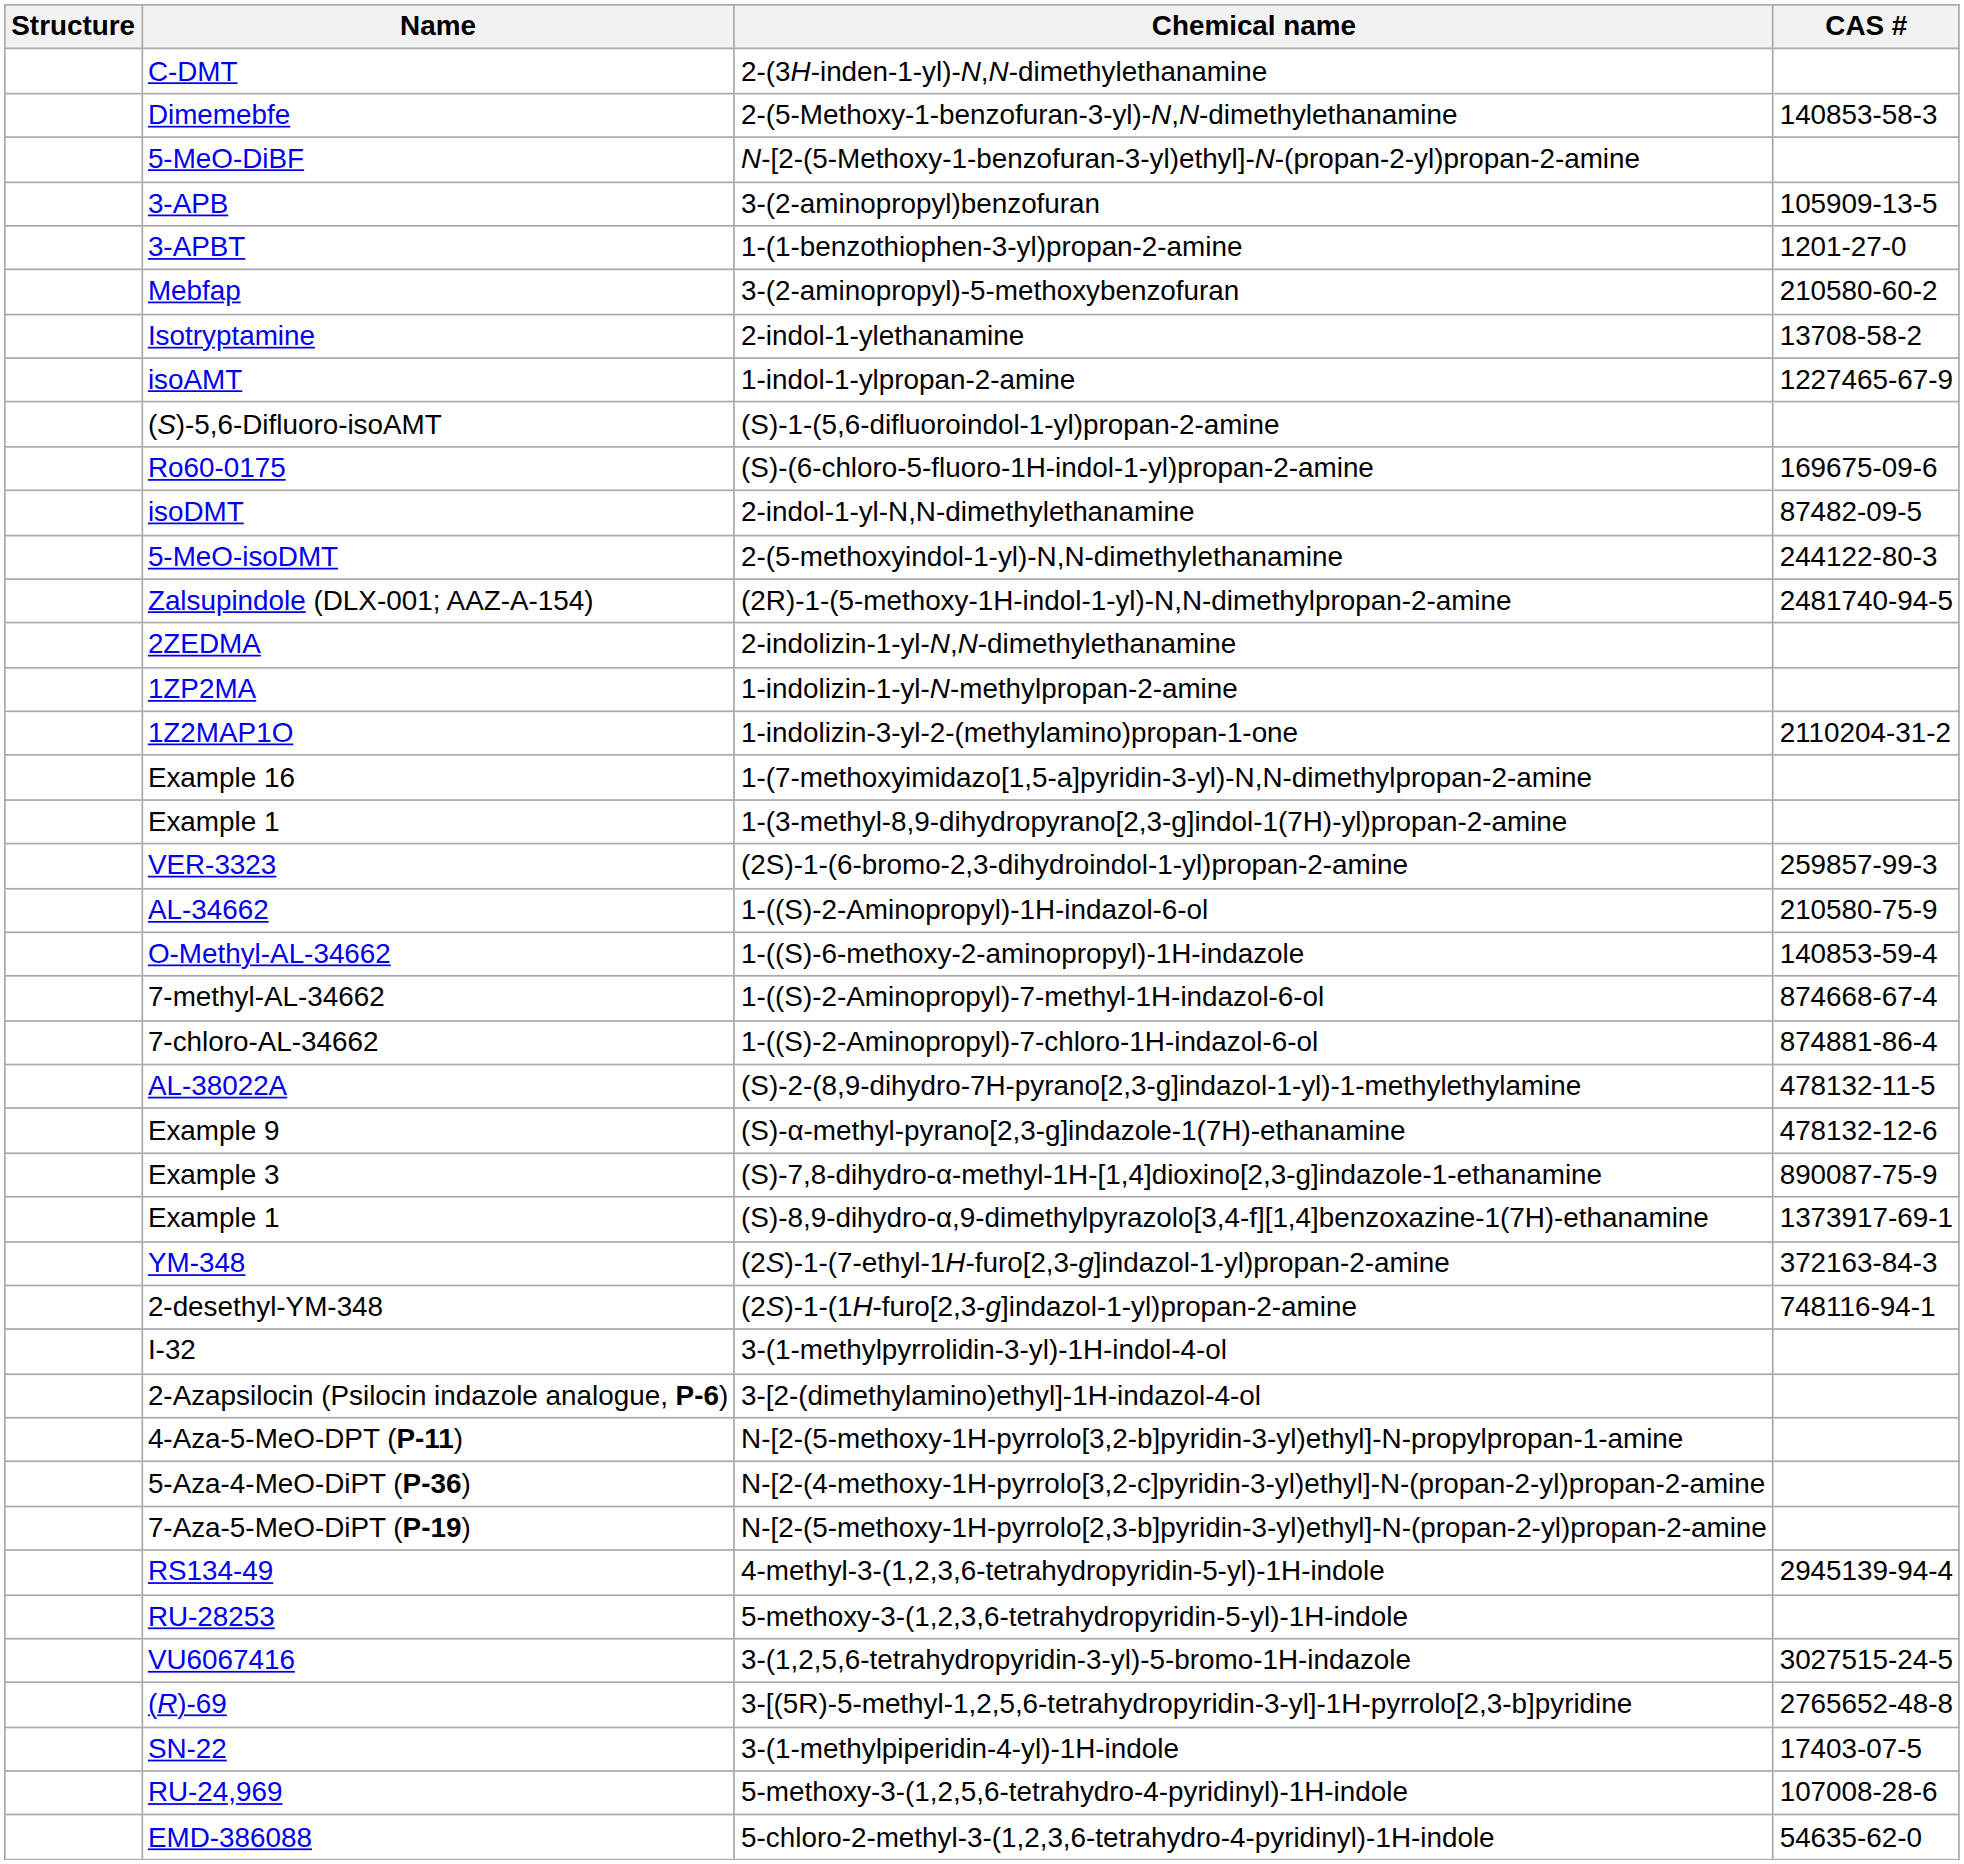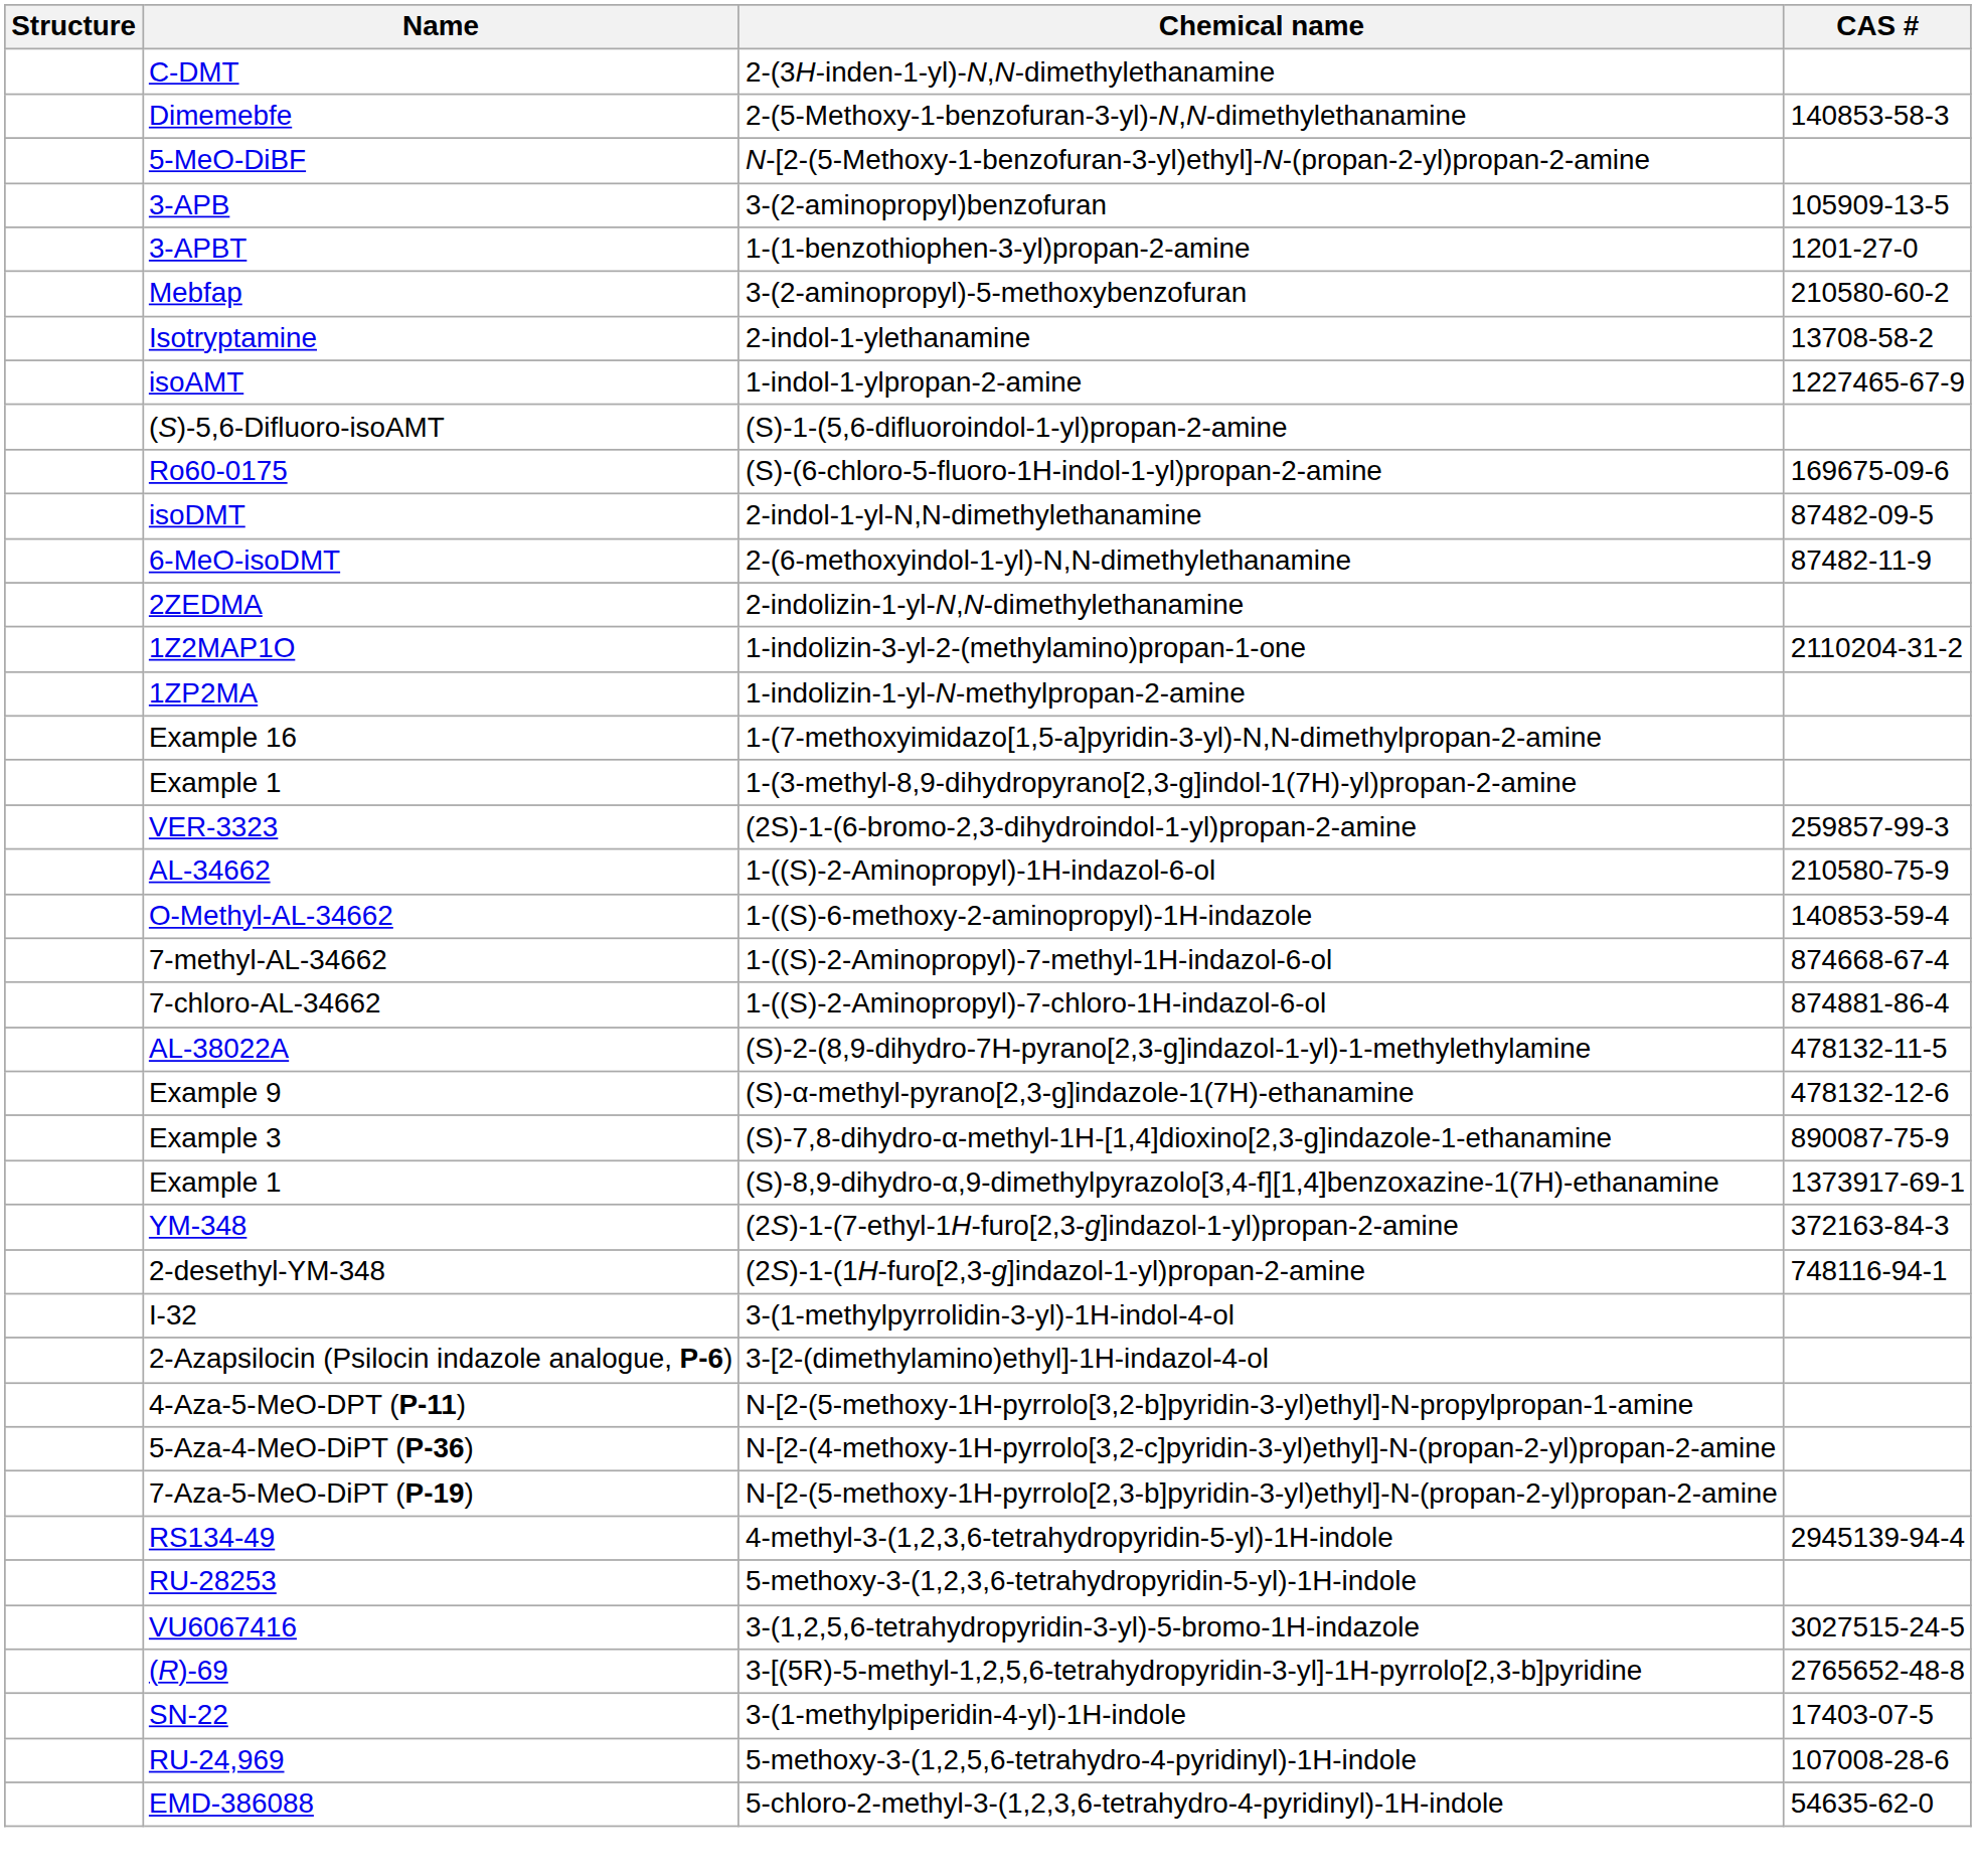 <table class="wikitable sticky-header" style="background: #FFFFFF">
 <tr>
 <th>Structure</th>
 <th>Name</th>
 <th>Chemical name</th>
 <th>CAS #</th>
 </tr>
 <tr>
 <td></td>
 <td><a href='#'>C-DMT</a></td>
 <td>2-(3<em>H</em>-inden-1-yl)-<em>N</em>,<em>N</em>-dimethylethanamine</td>
 <td></td>
 </tr>
 <tr>
 <td></td>
 <td><a href='#'>Dimemebfe</a></td>
 <td>2-(5-Methoxy-1-benzofuran-3-yl)-<em>N</em>,<em>N</em>-dimethylethanamine</td>
 <td>140853-58-3</td>
 </tr>
 <tr>
 <td></td>
 <td><a href='#'>5-MeO-DiBF</a></td>
 <td><em>N</em>-[2-(5-Methoxy-1-benzofuran-3-yl)ethyl]-<em>N</em>-(propan-2-yl)propan-2-amine</td>
 <td></td>
 </tr>
 <tr>
 <td></td>
 <td><a href='#'>3-APB</a></td>
 <td>3-(2-aminopropyl)benzofuran</td>
 <td>105909-13-5</td>
 </tr>
 <tr>
 <td></td>
 <td><a href='#'>3-APBT</a></td>
 <td>1-(1-benzothiophen-3-yl)propan-2-amine</td>
 <td>1201-27-0</td>
 </tr>
 <tr>
 <td></td>
 <td><a href='#'>Mebfap</a></td>
 <td>3-(2-aminopropyl)-5-methoxybenzofuran</td>
 <td>210580-60-2</td>
 </tr>
 <tr>
 <td></td>
 <td><a href='#'>Isotryptamine</a></td>
 <td>2-indol-1-ylethanamine</td>
 <td>13708-58-2</td>
 </tr>
 <tr>
 <td></td>
 <td><a href='#'>isoAMT</a></td>
 <td>1-indol-1-ylpropan-2-amine</td>
 <td>1227465-67-9</td>
 </tr>
 <tr>
 <td></td>
 <td>(<em>S</em>)-5,6-Difluoro-isoAMT </td>
 <td>(S)-1-(5,6-difluoroindol-1-yl)propan-2-amine</td>
 <td></td>
 </tr>
 <tr>
 <td></td>
 <td><a href='#'>Ro60-0175</a></td>
 <td>(S)-(6-chloro-5-fluoro-1H-indol-1-yl)propan-2-amine</td>
 <td>169675-09-6</td>
 </tr>
 <tr>
 <td></td>
 <td><a href='#'>isoDMT</a></td>
 <td>2-indol-1-yl-N,N-dimethylethanamine</td>
 <td>87482-09-5</td>
 </tr>
 <tr>
 <td></td>
-<td><a href='#'>5-MeO-isoDMT</a></td>
-<td>2-(5-methoxyindol-1-yl)-N,N-dimethylethanamine</td>
-<td>244122-80-3</td>
-</tr>
-<tr>
-<td></td>
-<td><a href='#'>Zalsupindole</a> (DLX-001; AAZ-A-154)</td>
-<td>(2R)-1-(5-methoxy-1H-indol-1-yl)-N,N-dimethylpropan-2-amine</td>
-<td>2481740-94-5</td>
+<td><a href='#'>6-MeO-isoDMT</a></td>
+<td>2-(6-methoxyindol-1-yl)-N,N-dimethylethanamine</td>
+<td>87482-11-9</td>
 </tr>
 <tr>
 <td></td>
 <td><a href='#'>2ZEDMA</a></td>
 <td>2-indolizin-1-yl-<em>N</em>,<em>N</em>-dimethylethanamine</td>
 <td></td>
 </tr>
 <tr>
 <td></td>
+<td><a href='#'>1Z2MAP1O</a></td>
+<td>1-indolizin-3-yl-2-(methylamino)propan-1-one</td>
+<td>2110204-31-2</td>
+</tr>
+<tr>
+<td></td>
 <td><a href='#'>1ZP2MA</a></td>
 <td>1-indolizin-1-yl-<em>N</em>-methylpropan-2-amine</td>
 <td></td>
-</tr>
-<tr>
-<td></td>
-<td><a href='#'>1Z2MAP1O</a></td>
-<td>1-indolizin-3-yl-2-(methylamino)propan-1-one</td>
-<td>2110204-31-2</td>
 </tr>
 <tr>
 <td></td>
 <td>Example 16 </td>
 <td>1-(7-methoxyimidazo[1,5-a]pyridin-3-yl)-N,N-dimethylpropan-2-amine</td>
 <td></td>
 </tr>
 <tr>
 <td></td>
 <td>Example 1 </td>
 <td>1-(3-methyl-8,9-dihydropyrano[2,3-g]indol-1(7H)-yl)propan-2-amine</td>
 <td></td>
 </tr>
 <tr>
 <td></td>
 <td><a href='#'>VER-3323</a></td>
 <td>(2S)-1-(6-bromo-2,3-dihydroindol-1-yl)propan-2-amine</td>
 <td>259857-99-3</td>
 </tr>
 <tr>
 <td></td>
 <td><a href='#'>AL-34662</a></td>
 <td>1-((S)-2-Aminopropyl)-1H-indazol-6-ol</td>
 <td>210580-75-9</td>
 </tr>
 <tr>
 <td></td>
 <td><a href='#'>O-Methyl-AL-34662</a></td>
 <td>1-((S)-6-methoxy-2-aminopropyl)-1H-indazole</td>
 <td>140853-59-4</td>
 </tr>
 <tr>
 <td></td>
 <td>7-methyl-AL-34662</td>
 <td>1-((S)-2-Aminopropyl)-7-methyl-1H-indazol-6-ol</td>
 <td>874668-67-4</td>
 </tr>
 <tr>
 <td></td>
 <td>7-chloro-AL-34662</td>
 <td>1-((S)-2-Aminopropyl)-7-chloro-1H-indazol-6-ol</td>
 <td>874881-86-4</td>
 </tr>
 <tr>
 <td></td>
 <td><a href='#'>AL-38022A</a></td>
 <td>(S)-2-(8,9-dihydro-7H-pyrano[2,3-g]indazol-1-yl)-1-methylethylamine</td>
 <td>478132-11-5</td>
 </tr>
 <tr>
 <td></td>
 <td>Example 9 </td>
 <td>(S)-α-methyl-pyrano[2,3-g]indazole-1(7H)-ethanamine</td>
 <td>478132-12-6</td>
 </tr>
 <tr>
 <td></td>
 <td>Example 3 </td>
 <td>(S)-7,8-dihydro-α-methyl-1H-[1,4]dioxino[2,3-g]indazole-1-ethanamine</td>
 <td>890087-75-9</td>
 </tr>
 <tr>
 <td></td>
 <td>Example 1 </td>
 <td>(S)-8,9-dihydro-α,9-dimethylpyrazolo[3,4-f][1,4]benzoxazine-1(7H)-ethanamine</td>
 <td>1373917-69-1</td>
 </tr>
 <tr>
 <td></td>
 <td><a href='#'>YM-348</a></td>
 <td>(2<em>S</em>)-1-(7-ethyl-1<em>H</em>-furo[2,3-<em>g</em>]indazol-1-yl)propan-2-amine</td>
 <td>372163-84-3</td>
 </tr>
 <tr>
 <td></td>
 <td>2-desethyl-YM-348 </td>
 <td>(2<em>S</em>)-1-(1<em>H</em>-furo[2,3-<em>g</em>]indazol-1-yl)propan-2-amine</td>
 <td>748116-94-1</td>
 </tr>
 <tr>
 <td></td>
 <td>I-32 </td>
 <td>3-(1-methylpyrrolidin-3-yl)-1H-indol-4-ol</td>
 <td></td>
 </tr>
 <tr>
 <td></td>
 <td>2-Azapsilocin (Psilocin indazole analogue, <strong>P-6</strong>)</td>
 <td>3-[2-(dimethylamino)ethyl]-1H-indazol-4-ol</td>
 <td></td>
 </tr>
 <tr>
 <td></td>
 <td>4-Aza-5-MeO-DPT (<strong>P-11</strong>)</td>
 <td>N-[2-(5-methoxy-1H-pyrrolo[3,2-b]pyridin-3-yl)ethyl]-N-propylpropan-1-amine</td>
 <td></td>
 </tr>
 <tr>
 <td></td>
 <td>5-Aza-4-MeO-DiPT (<strong>P-36</strong>)</td>
 <td>N-[2-(4-methoxy-1H-pyrrolo[3,2-c]pyridin-3-yl)ethyl]-N-(propan-2-yl)propan-2-amine</td>
 <td></td>
 </tr>
 <tr>
 <td></td>
 <td>7-Aza-5-MeO-DiPT (<strong>P-19</strong>)</td>
 <td>N-[2-(5-methoxy-1H-pyrrolo[2,3-b]pyridin-3-yl)ethyl]-N-(propan-2-yl)propan-2-amine</td>
 <td></td>
 </tr>
 <tr>
 <td></td>
 <td><a href='#'>RS134-49</a></td>
 <td>4-methyl-3-(1,2,3,6-tetrahydropyridin-5-yl)-1H-indole</td>
 <td>2945139-94-4</td>
 </tr>
 <tr>
 <td></td>
 <td><a href='#'>RU-28253</a></td>
 <td>5-methoxy-3-(1,2,3,6-tetrahydropyridin-5-yl)-1H-indole</td>
 <td></td>
 </tr>
 <tr>
 <td></td>
 <td><a href='#'>VU6067416</a></td>
 <td>3-(1,2,5,6-tetrahydropyridin-3-yl)-5-bromo-1H-indazole</td>
 <td>3027515-24-5</td>
 </tr>
 <tr>
 <td></td>
 <td><a href='#'>(<em>R</em>)-69</a></td>
 <td>3-[(5R)-5-methyl-1,2,5,6-tetrahydropyridin-3-yl]-1H-pyrrolo[2,3-b]pyridine</td>
 <td>2765652-48-8</td>
 </tr>
 <tr>
 <td></td>
 <td><a href='#'>SN-22</a></td>
 <td>3-(1-methylpiperidin-4-yl)-1H-indole</td>
 <td>17403-07-5</td>
 </tr>
 <tr>
 <td></td>
 <td><a href='#'>RU-24,969</a></td>
 <td>5-methoxy-3-(1,2,5,6-tetrahydro-4-pyridinyl)-1H-indole</td>
 <td>107008-28-6</td>
 </tr>
 <tr>
 <td></td>
 <td><a href='#'>EMD-386088</a></td>
 <td>5-chloro-2-methyl-3-(1,2,3,6-tetrahydro-4-pyridinyl)-1H-indole</td>
 <td>54635-62-0</td>
 </tr>
 </table>
